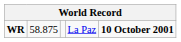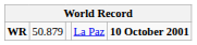 <table class="wikitable">
 <tr>
 <th colspan=5>World Record</th>
 </tr>
 <tr>
 <td><strong>WR</strong></td>
-<td>58.875</td>
+<td>50.879</td>
 <td></td>
 <td><a href='#'>La Paz</a> </td>
 <td><strong>10 October 2001</strong></td>
 </tr>
 </table>
